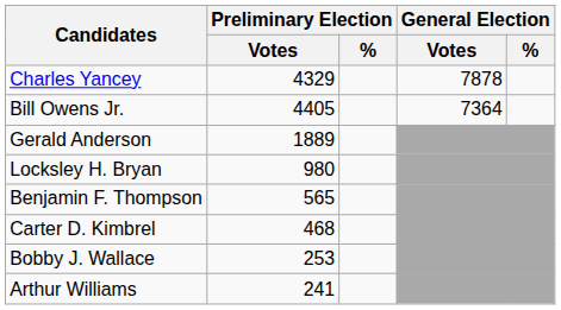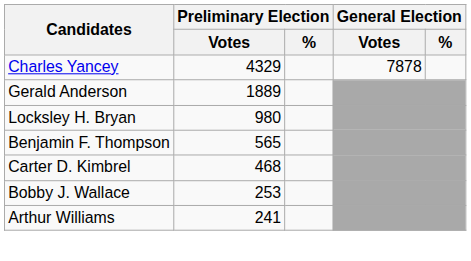 <table class=wikitable>
 <tr>
 <th colspan=1 rowspan=2><strong>Candidates</strong></th>
 <th colspan=2><strong>Preliminary Election</strong></th>
 <th colspan=2><strong>General Election</strong></th>
 </tr>
 <tr>
 <th>Votes</th>
 <th>%</th>
 <th>Votes</th>
 <th>%</th>
 </tr>
 <tr>
 <td><a href='#'>Charles Yancey</a></td>
 <td align="right">4329</td>
 <td align="right"></td>
 <td align="right">7878</td>
-<td align="right"></td>
-</tr>
-<tr>
-<td>Bill Owens Jr.</td>
-<td align="right">4405</td>
-<td align="right"></td>
-<td align="right">7364</td>
 <td align="right"></td>
 </tr>
 <tr>
 <td>Gerald Anderson</td>
 <td align="right">1889</td>
 <td align="right"></td>
 <td colspan=2 bgcolor=darkgray> </td>
 </tr>
 <tr>
 <td>Locksley H. Bryan</td>
 <td align="right">980</td>
 <td align="right"></td>
 <td colspan=2 bgcolor=darkgray> </td>
 </tr>
 <tr>
 <td>Benjamin F. Thompson</td>
 <td align="right">565</td>
 <td align="right"></td>
 <td colspan=2 bgcolor=darkgray> </td>
 </tr>
 <tr>
 <td>Carter D. Kimbrel</td>
 <td align="right">468</td>
 <td align="right"></td>
 <td colspan=2 bgcolor=darkgray> </td>
 </tr>
 <tr>
 <td>Bobby J. Wallace</td>
 <td align="right">253</td>
 <td align="right"></td>
 <td colspan=2 bgcolor=darkgray> </td>
 </tr>
 <tr>
 <td>Arthur Williams</td>
 <td align="right">241</td>
 <td align="right"></td>
 <td colspan=2 bgcolor=darkgray> </td>
 </tr>
 </table>
